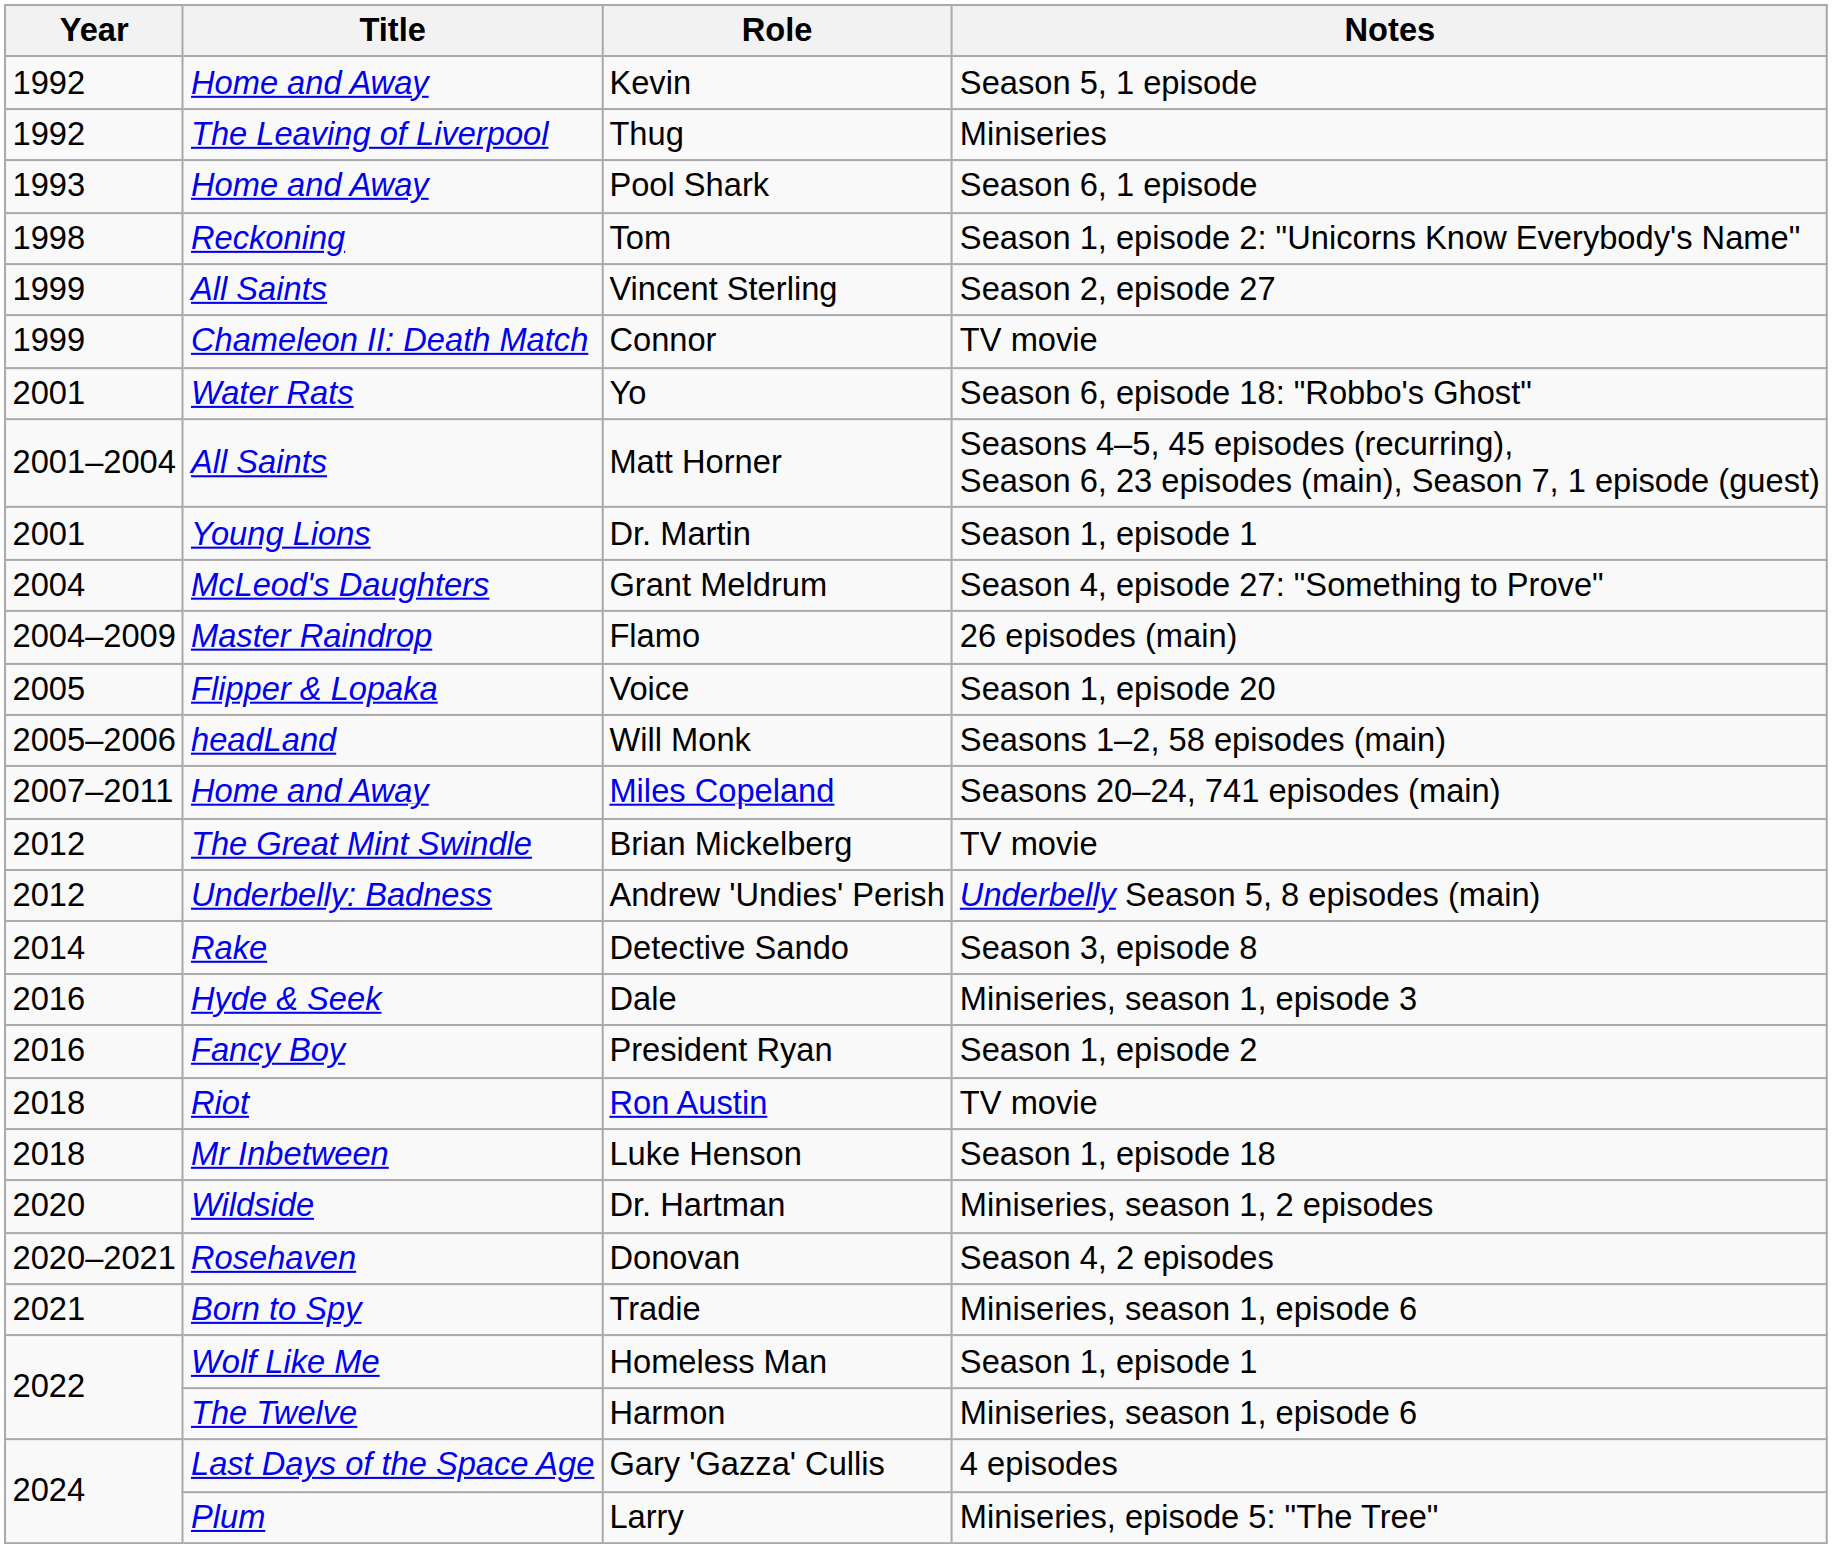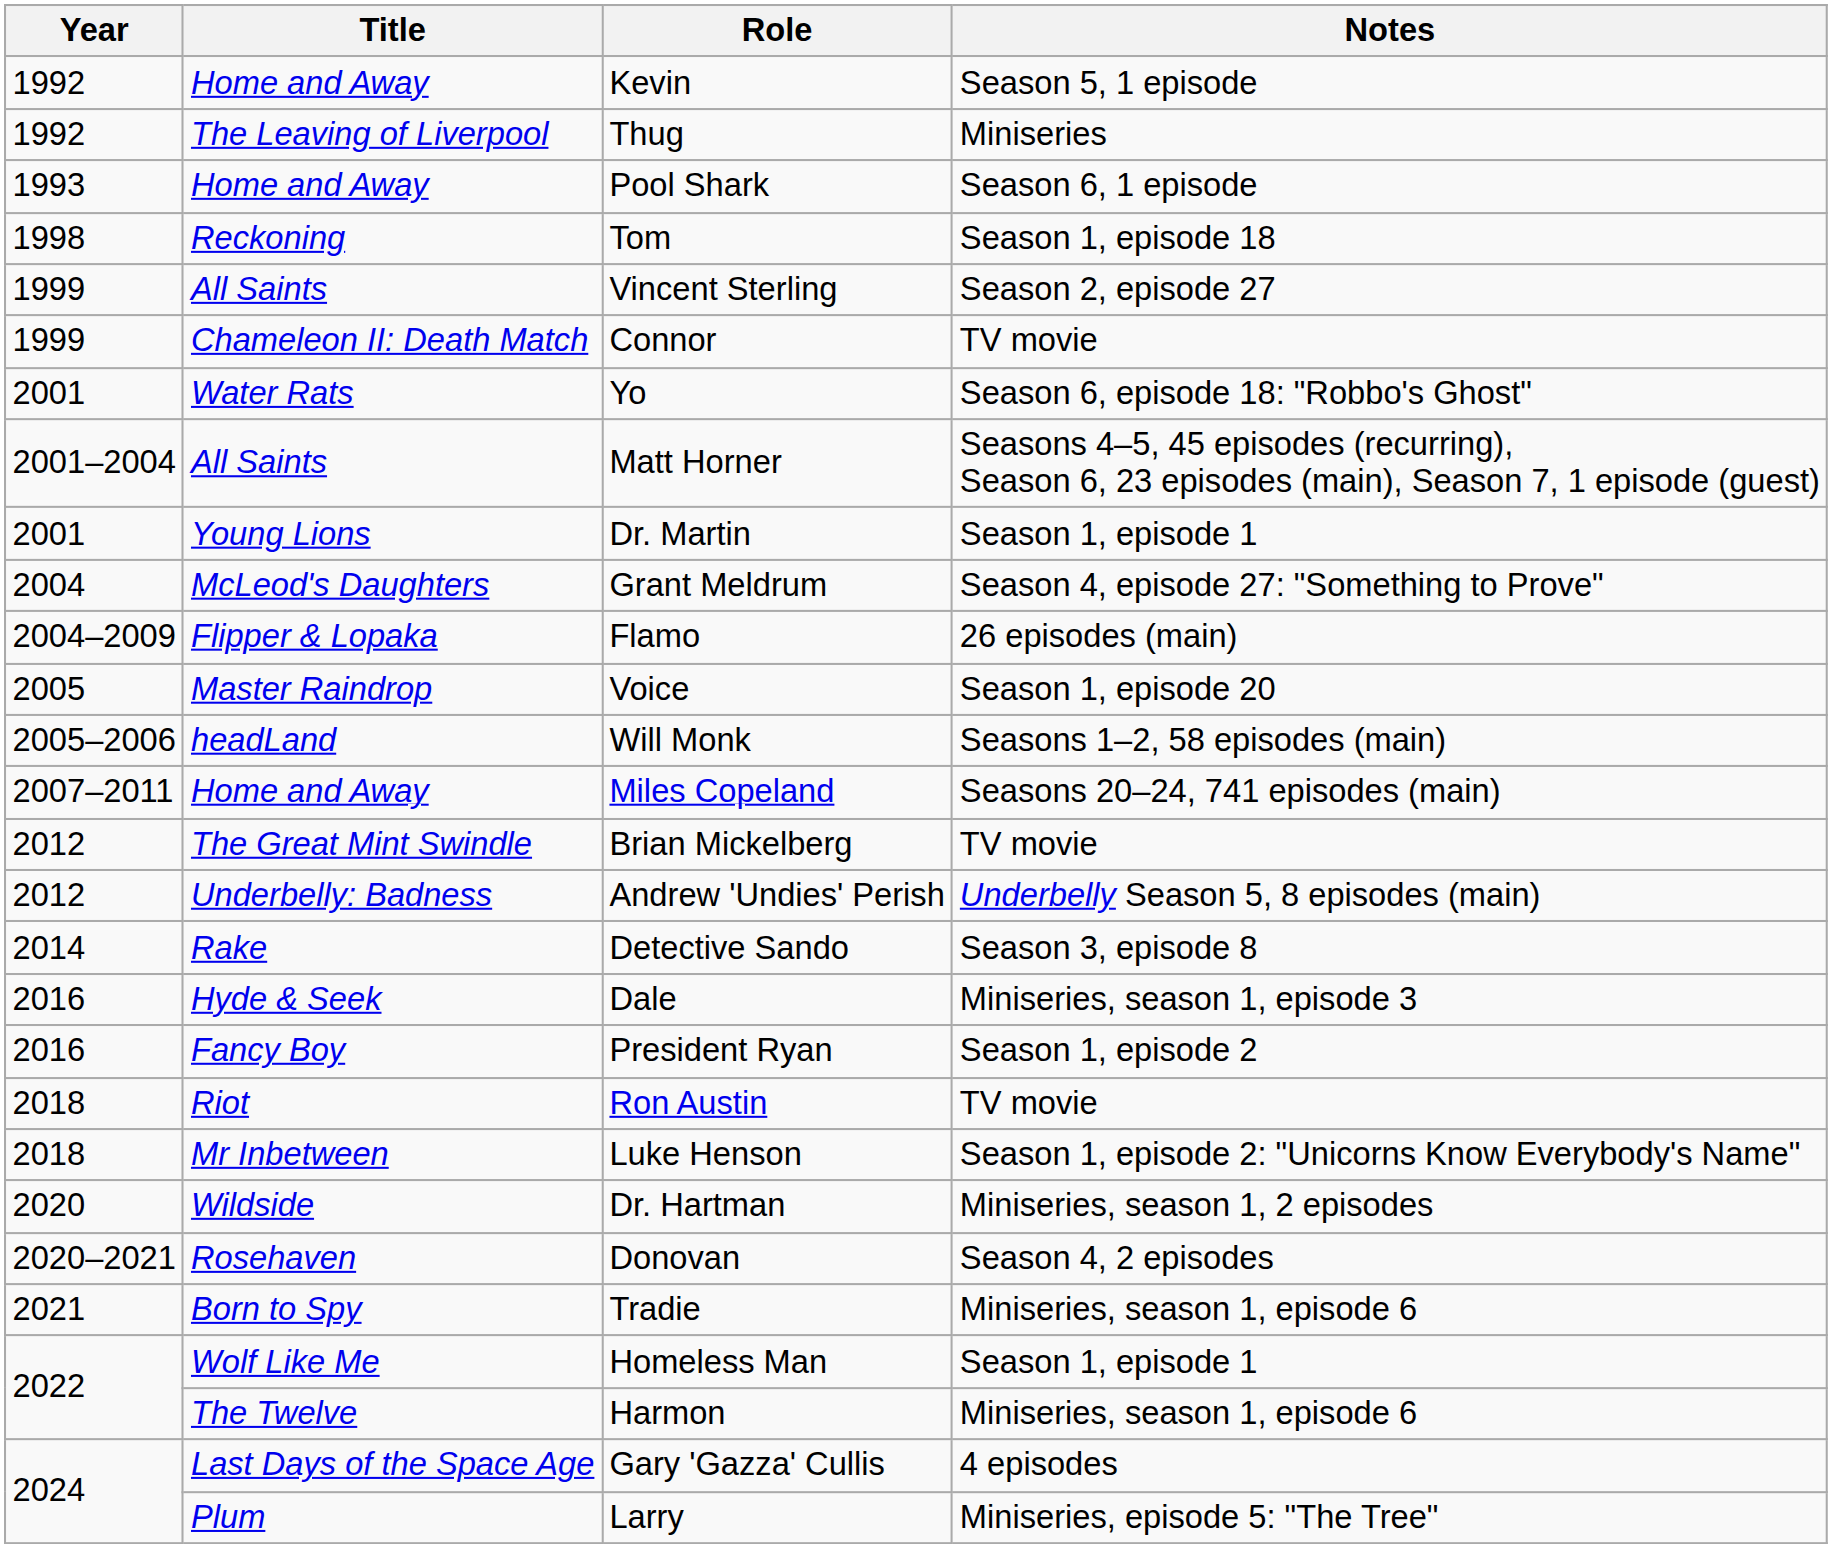 <table class="wikitable plainrowheaders sortable">
 <tr>
 <th scope="col">Year</th>
 <th scope="col">Title</th>
 <th scope="col">Role</th>
 <th class="unsortable">Notes</th>
 </tr>
 <tr>
 <td>1992</td>
 <td><em><a href='#'>Home and Away</a></em></td>
 <td>Kevin</td>
 <td>Season 5, 1 episode</td>
 </tr>
 <tr>
 <td>1992</td>
 <td><em><a href='#'>The Leaving of Liverpool</a></em></td>
 <td>Thug</td>
 <td>Miniseries</td>
 </tr>
 <tr>
 <td>1993</td>
 <td><em><a href='#'>Home and Away</a></em></td>
 <td>Pool Shark</td>
 <td>Season 6, 1 episode</td>
 </tr>
 <tr>
 <td>1998</td>
 <td><em><a href='#'>Reckoning</a></em></td>
 <td>Tom</td>
-<td>Season 1, episode 2: "Unicorns Know Everybody's Name"</td>
+<td>Season 1, episode 18</td>
 </tr>
 <tr>
 <td>1999</td>
 <td><em><a href='#'>All Saints</a></em></td>
 <td>Vincent Sterling</td>
 <td>Season 2, episode 27</td>
 </tr>
 <tr>
 <td>1999</td>
 <td><em><a href='#'>Chameleon II: Death Match</a></em></td>
 <td>Connor</td>
 <td>TV movie</td>
 </tr>
 <tr>
 <td>2001</td>
 <td><em><a href='#'>Water Rats</a></em></td>
 <td>Yo</td>
 <td>Season 6, episode 18: "Robbo's Ghost"</td>
 </tr>
 <tr>
 <td>2001–2004</td>
 <td><em><a href='#'>All Saints</a></em></td>
 <td>Matt Horner</td>
 <td>Seasons 4–5, 45 episodes (recurring),<br>Season 6, 23 episodes (main), Season 7, 1 episode (guest)</td>
 </tr>
 <tr>
 <td>2001</td>
 <td><em><a href='#'>Young Lions</a></em></td>
 <td>Dr. Martin</td>
 <td>Season 1, episode 1</td>
 </tr>
 <tr>
 <td>2004</td>
 <td><em><a href='#'>McLeod's Daughters</a></em></td>
 <td>Grant Meldrum</td>
 <td>Season 4, episode 27: "Something to Prove"</td>
 </tr>
 <tr>
 <td>2004–2009</td>
-<td><em><a href='#'>Master Raindrop</a></em></td>
+<td><em><a href='#'>Flipper & Lopaka</a></em></td>
 <td>Flamo</td>
 <td>26 episodes (main)</td>
 </tr>
 <tr>
 <td>2005</td>
-<td><em><a href='#'>Flipper & Lopaka</a></em></td>
+<td><em><a href='#'>Master Raindrop</a></em></td>
 <td>Voice</td>
 <td>Season 1, episode 20</td>
 </tr>
 <tr>
 <td>2005–2006</td>
 <td><em><a href='#'>headLand</a></em></td>
 <td>Will Monk</td>
 <td>Seasons 1–2, 58 episodes (main)</td>
 </tr>
 <tr>
 <td>2007–2011</td>
 <td><em><a href='#'>Home and Away</a></em></td>
 <td><a href='#'>Miles Copeland</a></td>
 <td>Seasons 20–24, 741 episodes (main)</td>
 </tr>
 <tr>
 <td>2012</td>
 <td><em><a href='#'>The Great Mint Swindle</a></em></td>
 <td>Brian Mickelberg</td>
 <td>TV movie</td>
 </tr>
 <tr>
 <td>2012</td>
 <td><em><a href='#'>Underbelly: Badness</a></em></td>
 <td>Andrew 'Undies' Perish</td>
 <td><em><a href='#'>Underbelly</a></em> Season 5, 8 episodes (main)</td>
 </tr>
 <tr>
 <td>2014</td>
 <td><em><a href='#'>Rake</a></em></td>
 <td>Detective Sando</td>
 <td>Season 3, episode 8</td>
 </tr>
 <tr>
 <td>2016</td>
 <td><em><a href='#'>Hyde & Seek</a></em></td>
 <td>Dale</td>
 <td>Miniseries, season 1, episode 3</td>
 </tr>
 <tr>
 <td>2016</td>
 <td><em><a href='#'>Fancy Boy</a></em></td>
 <td>President Ryan</td>
 <td>Season 1, episode 2</td>
 </tr>
 <tr>
 <td>2018</td>
 <td><em><a href='#'>Riot</a></em></td>
 <td><a href='#'>Ron Austin</a></td>
 <td>TV movie</td>
 </tr>
 <tr>
 <td>2018</td>
 <td><em><a href='#'>Mr Inbetween</a></em></td>
 <td>Luke Henson</td>
-<td>Season 1, episode 18</td>
+<td>Season 1, episode 2: "Unicorns Know Everybody's Name"</td>
 </tr>
 <tr>
 <td>2020</td>
 <td><em><a href='#'>Wildside</a></em></td>
 <td>Dr. Hartman</td>
 <td>Miniseries, season 1, 2 episodes</td>
 </tr>
 <tr>
 <td>2020–2021</td>
 <td><em><a href='#'>Rosehaven</a></em></td>
 <td>Donovan</td>
 <td>Season 4, 2 episodes</td>
 </tr>
 <tr>
 <td>2021</td>
 <td><em><a href='#'>Born to Spy</a></em></td>
 <td>Tradie</td>
 <td>Miniseries, season 1, episode 6</td>
 </tr>
 <tr>
 <td rowspan="2">2022</td>
 <td><em><a href='#'>Wolf Like Me</a></em></td>
 <td>Homeless Man</td>
 <td>Season 1, episode 1</td>
 </tr>
 <tr>
 <td><em><a href='#'>The Twelve</a></em></td>
 <td>Harmon</td>
 <td>Miniseries, season 1, episode 6</td>
 </tr>
 <tr>
 <td rowspan="2">2024</td>
 <td><em><a href='#'>Last Days of the Space Age</a></em></td>
 <td>Gary 'Gazza' Cullis</td>
 <td>4 episodes</td>
 </tr>
 <tr>
 <td><em><a href='#'>Plum</a></em></td>
 <td>Larry</td>
 <td>Miniseries, episode 5: "The Tree"</td>
 </tr>
 </table>
